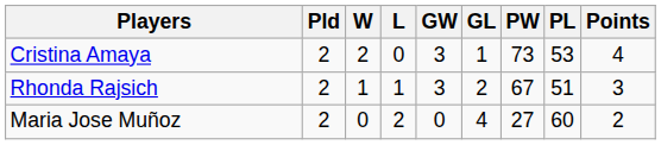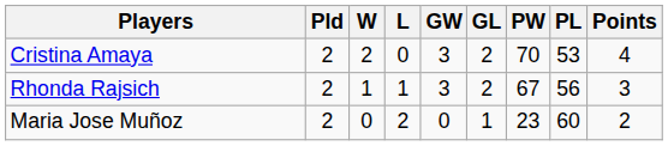 <table class=wikitable style="text-align:center">
 <tr>
 <th width=220>Players</th>
 <th width=20>Pld</th>
 <th width=20>W</th>
 <th width=20>L</th>
 <th width=20>GW</th>
 <th width=20>GL</th>
 <th width=20>PW</th>
 <th width=20>PL</th>
 <th width=50>Points</th>
 </tr>
 <tr>
 <td align=left> <a href='#'>Cristina Amaya</a></td>
 <td>2</td>
 <td>2</td>
 <td>0</td>
 <td>3</td>
-<td>1</td>
-<td>73</td>
+<td>2</td>
+<td>70</td>
 <td>53</td>
 <td>4</td>
 </tr>
 <tr>
 <td align=left>  <a href='#'>Rhonda Rajsich</a></td>
 <td>2</td>
 <td>1</td>
 <td>1</td>
 <td>3</td>
 <td>2</td>
 <td>67</td>
-<td>51</td>
+<td>56</td>
 <td>3</td>
 </tr>
 <tr>
 <td align=left> Maria Jose Muñoz</td>
 <td>2</td>
 <td>0</td>
 <td>2</td>
 <td>0</td>
-<td>4</td>
-<td>27</td>
+<td>1</td>
+<td>23</td>
 <td>60</td>
 <td>2</td>
 </tr>
 </table>
